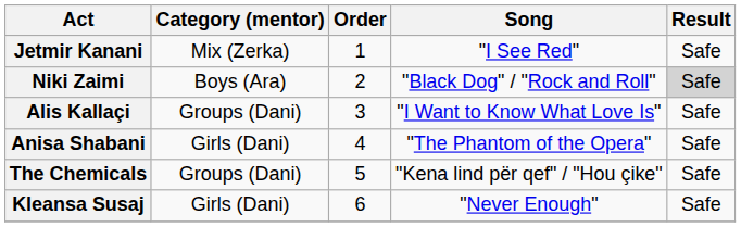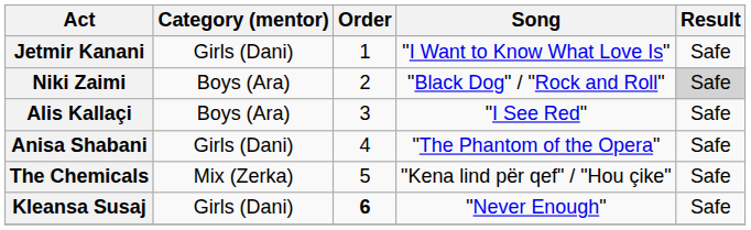 <table class="wikitable plainrowheaders" style="text-align:center;">
 <tr>
 <th scope="col">Act</th>
 <th scope="col">Category (mentor)</th>
 <th scope="col">Order</th>
 <th scope="col">Song</th>
 <th scope="col">Result</th>
 </tr>
 <tr>
 <th scope="row">Jetmir Kanani</th>
-<td>Mix (Zerka)</td>
+<td>Girls (Dani)</td>
 <td>1</td>
-<td>"<a href='#'>I See Red</a>"</td>
+<td>"<a href='#'>I Want to Know What Love Is</a>"</td>
 <td>Safe</td>
 </tr>
 <tr>
 <th scope="row">Niki Zaimi</th>
 <td>Boys (Ara)</td>
 <td>2</td>
 <td>"<a href='#'>Black Dog</a>" / "<a href='#'>Rock and Roll</a>"</td>
 <td style="background: lightgrey;">Safe</td>
 </tr>
 <tr>
 <th scope="row">Alis Kallaçi</th>
-<td>Groups (Dani)</td>
+<td>Boys (Ara)</td>
 <td>3</td>
-<td>"<a href='#'>I Want to Know What Love Is</a>"</td>
+<td>"<a href='#'>I See Red</a>"</td>
 <td>Safe</td>
 </tr>
 <tr>
 <th scope="row">Anisa Shabani</th>
 <td>Girls (Dani)</td>
 <td>4</td>
 <td>"<a href='#'>The Phantom of the Opera</a>"</td>
 <td>Safe</td>
 </tr>
 <tr>
 <th scope="row">The Chemicals</th>
-<td>Groups (Dani)</td>
+<td>Mix (Zerka)</td>
 <td>5</td>
 <td>"Kena lind për qef" / "Hou çike"</td>
 <td>Safe</td>
 </tr>
 <tr>
 <th scope="row">Kleansa Susaj</th>
 <td>Girls (Dani)</td>
-<td>6</td>
+<td><strong>6</strong></td>
 <td>"<a href='#'>Never Enough</a>"</td>
 <td>Safe</td>
 </tr>
 <tr>
 </tr>
 </table>
